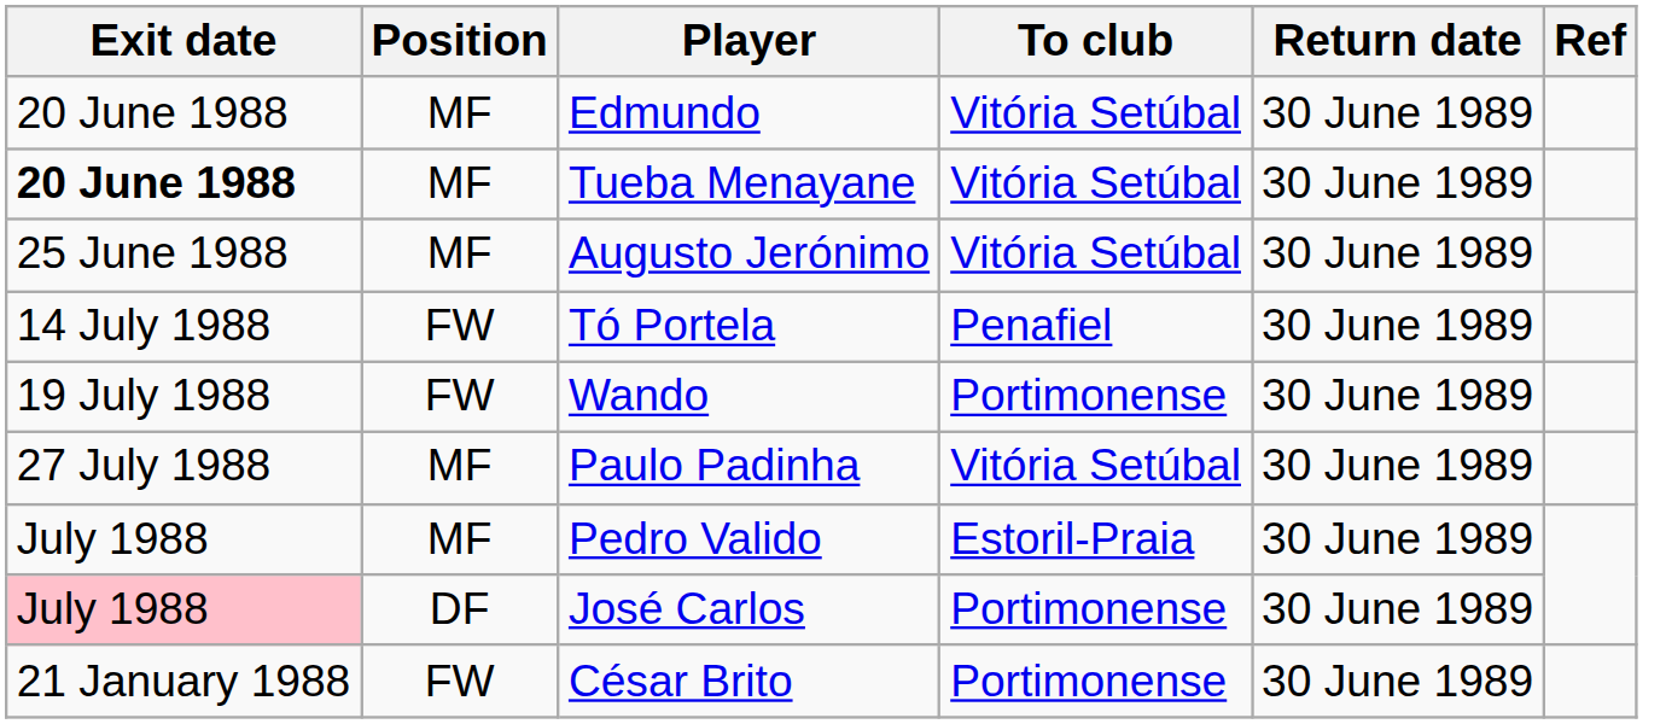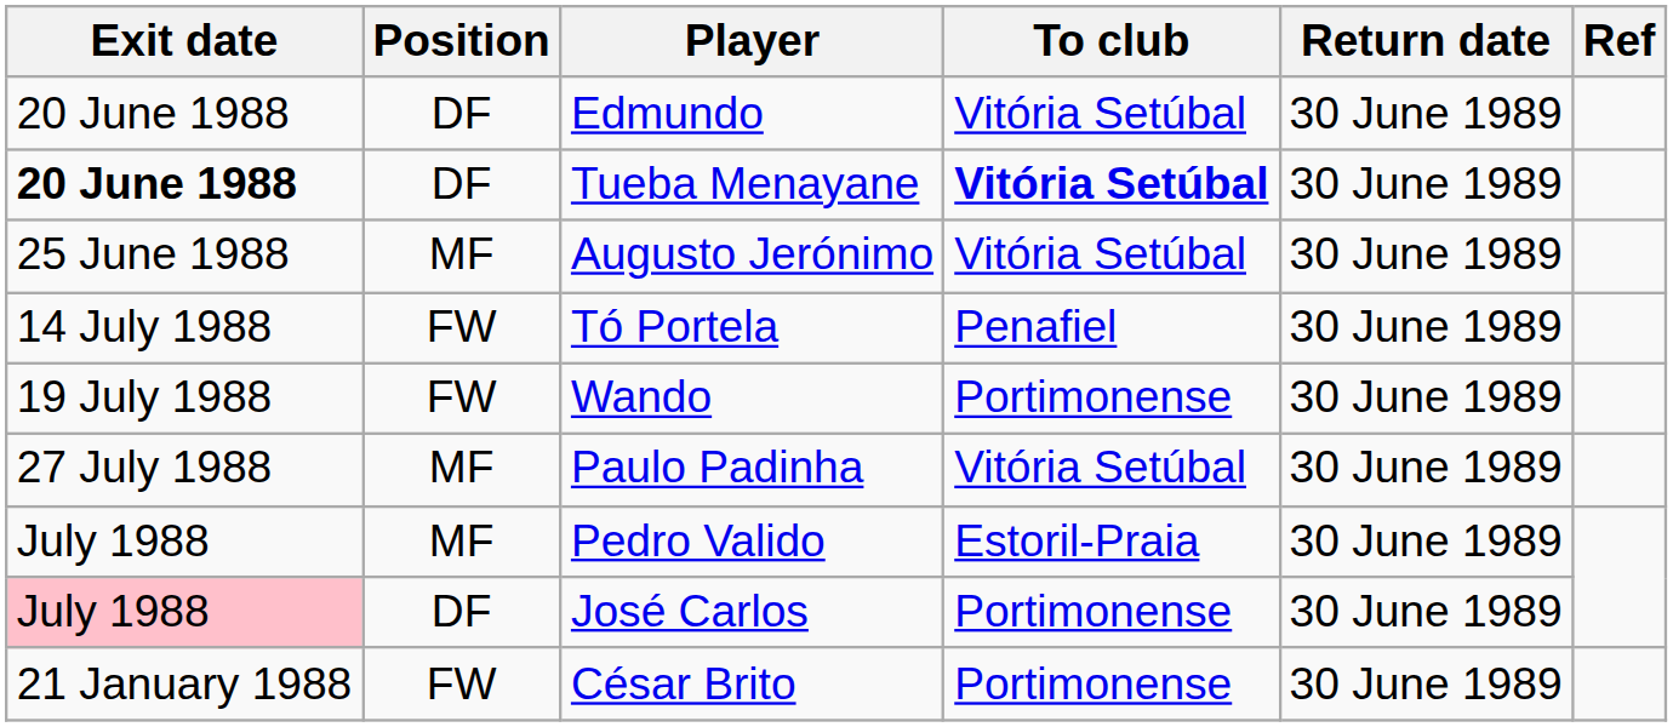 <table class="wikitable">
 <tr>
 <th>Exit date</th>
 <th>Position</th>
 <th>Player</th>
 <th>To club</th>
 <th>Return date</th>
 <th>Ref</th>
 </tr>
 <tr>
 <td>20 June 1988</td>
-<td style="text-align:center;">MF</td>
+<td style="text-align:center;">DF</td>
 <td style="text-align:left;"><a href='#'>Edmundo</a></td>
 <td style="text-align:left;"><a href='#'>Vitória Setúbal</a></td>
 <td>30 June 1989</td>
 <td></td>
 </tr>
 <tr>
 <td><strong>20 June 1988</strong></td>
-<td style="text-align:center;">MF</td>
+<td style="text-align:center;">DF</td>
 <td style="text-align:left;"><a href='#'>Tueba Menayane</a></td>
-<td style="text-align:left;"><a href='#'>Vitória Setúbal</a></td>
+<td style="text-align:left;"><strong><a href='#'>Vitória Setúbal</a></strong></td>
 <td>30 June 1989</td>
 <td></td>
 </tr>
 <tr>
 <td>25 June 1988</td>
 <td style="text-align:center;">MF</td>
 <td style="text-align:left;"><a href='#'>Augusto Jerónimo</a></td>
 <td style="text-align:left;"><a href='#'>Vitória Setúbal</a></td>
 <td>30 June 1989</td>
 <td></td>
 </tr>
 <tr>
 <td>14 July 1988</td>
 <td style="text-align:center;">FW</td>
 <td style="text-align:left;"><a href='#'>Tó Portela</a></td>
 <td style="text-align:left;"><a href='#'>Penafiel</a></td>
 <td>30 June 1989</td>
 <td></td>
 </tr>
 <tr>
 <td>19 July 1988</td>
 <td style="text-align:center;">FW</td>
 <td style="text-align:left;"><a href='#'>Wando</a></td>
 <td style="text-align:left;"><a href='#'>Portimonense</a></td>
 <td>30 June 1989</td>
 <td></td>
 </tr>
 <tr>
 <td>27 July 1988</td>
 <td style="text-align:center;">MF</td>
 <td style="text-align:left;"><a href='#'>Paulo Padinha</a></td>
 <td style="text-align:left;"><a href='#'>Vitória Setúbal</a></td>
 <td>30 June 1989</td>
 <td></td>
 </tr>
 <tr>
 <td>July 1988</td>
 <td style="text-align:center;">MF</td>
 <td style="text-align:left;"><a href='#'>Pedro Valido</a></td>
 <td style="text-align:left;"><a href='#'>Estoril-Praia</a></td>
 <td>30 June 1989</td>
 </tr>
 <tr>
 <td style="background: pink;">July 1988</td>
 <td style="text-align:center;">DF</td>
 <td style="text-align:left;"><a href='#'>José Carlos</a></td>
 <td style="text-align:left;"><a href='#'>Portimonense</a></td>
 <td>30 June 1989</td>
 </tr>
 <tr>
 <td>21 January 1988</td>
 <td style="text-align:center;">FW</td>
 <td style="text-align:left;"><a href='#'>César Brito</a></td>
 <td style="text-align:left;"><a href='#'>Portimonense</a></td>
 <td>30 June 1989</td>
 <td></td>
 </tr>
 </table>
